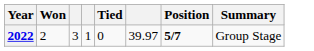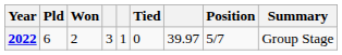 <table class="wikitable sortable">
 <tr>
 <th>Year</th>
+<th>Pld</th>
 <th>Won</th>
 <th></th>
 <th></th>
 <th>Tied</th>
 <th></th>
 <th>Position</th>
 <th>Summary</th>
 </tr>
 <tr>
 <th><a href='#'>2022</a></th>
+<td>6</td>
 <td>2</td>
 <td>3</td>
 <td>1</td>
 <td>0</td>
 <td>39.97</td>
-<td><strong>5/7</strong></td>
+<td>5/7</td>
 <td>Group Stage</td>
 </tr>
 </table>
